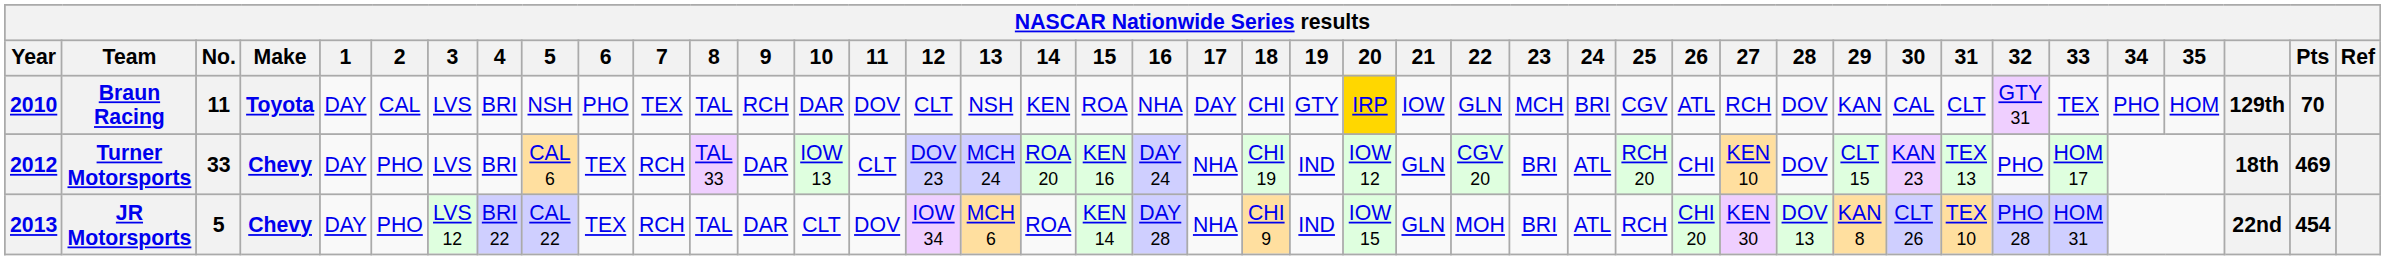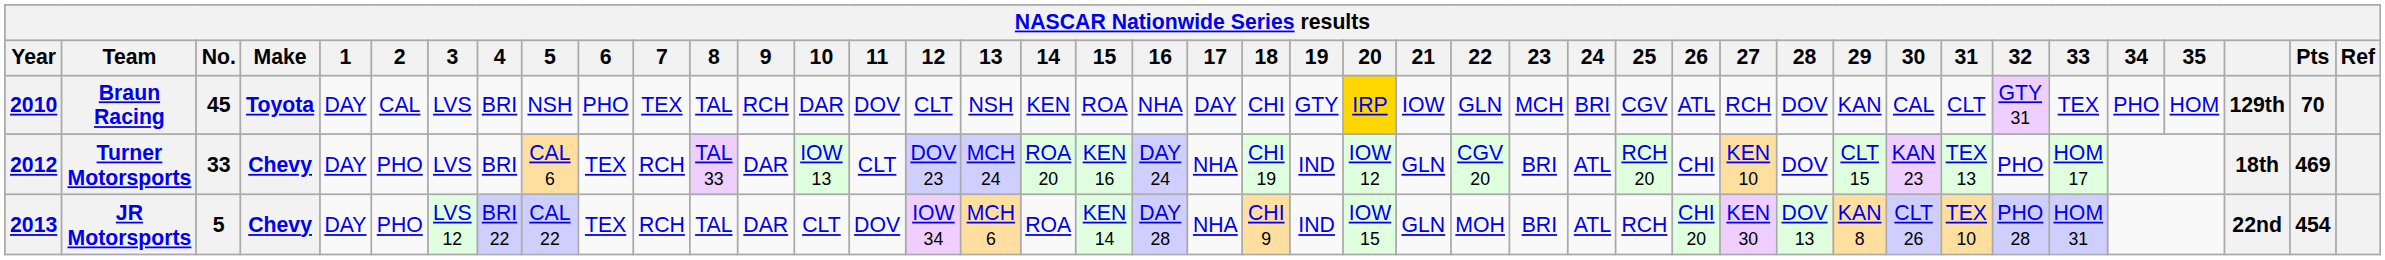 <table class="wikitable" style="text-align:center; font-size:75%">
 <tr>
 <th colspan=45><a href='#'>NASCAR Nationwide Series</a> results</th>
 </tr>
 <tr>
 <th>Year</th>
 <th>Team</th>
 <th>No.</th>
 <th>Make</th>
 <th>1</th>
 <th>2</th>
 <th>3</th>
 <th>4</th>
 <th>5</th>
 <th>6</th>
 <th>7</th>
 <th>8</th>
 <th>9</th>
 <th>10</th>
 <th>11</th>
 <th>12</th>
 <th>13</th>
 <th>14</th>
 <th>15</th>
 <th>16</th>
 <th>17</th>
 <th>18</th>
 <th>19</th>
 <th>20</th>
 <th>21</th>
 <th>22</th>
 <th>23</th>
 <th>24</th>
 <th>25</th>
 <th>26</th>
 <th>27</th>
 <th>28</th>
 <th>29</th>
 <th>30</th>
 <th>31</th>
 <th>32</th>
 <th>33</th>
 <th>34</th>
 <th>35</th>
 <th></th>
 <th>Pts</th>
 <th>Ref</th>
 </tr>
 <tr>
 <th><a href='#'>2010</a></th>
 <th><a href='#'>Braun Racing</a></th>
-<th>11</th>
+<th>45</th>
 <th><a href='#'>Toyota</a></th>
 <td><a href='#'>DAY</a></td>
 <td><a href='#'>CAL</a></td>
 <td><a href='#'>LVS</a></td>
 <td><a href='#'>BRI</a></td>
 <td><a href='#'>NSH</a></td>
 <td><a href='#'>PHO</a></td>
 <td><a href='#'>TEX</a></td>
 <td><a href='#'>TAL</a></td>
 <td><a href='#'>RCH</a></td>
 <td><a href='#'>DAR</a></td>
 <td><a href='#'>DOV</a></td>
 <td><a href='#'>CLT</a></td>
 <td><a href='#'>NSH</a></td>
 <td><a href='#'>KEN</a></td>
 <td><a href='#'>ROA</a></td>
 <td><a href='#'>NHA</a></td>
 <td><a href='#'>DAY</a></td>
 <td><a href='#'>CHI</a></td>
 <td><a href='#'>GTY</a></td>
 <td style="background: gold;"><a href='#'>IRP</a></td>
 <td><a href='#'>IOW</a></td>
 <td><a href='#'>GLN</a></td>
 <td><a href='#'>MCH</a></td>
 <td><a href='#'>BRI</a></td>
 <td><a href='#'>CGV</a></td>
 <td><a href='#'>ATL</a></td>
 <td><a href='#'>RCH</a></td>
 <td><a href='#'>DOV</a></td>
 <td><a href='#'>KAN</a></td>
 <td><a href='#'>CAL</a></td>
 <td><a href='#'>CLT</a></td>
 <td style="background:#EFCFFF;"><a href='#'>GTY</a><br><small>31</small></td>
 <td><a href='#'>TEX</a></td>
 <td><a href='#'>PHO</a></td>
 <td><a href='#'>HOM</a></td>
 <th>129th</th>
 <th>70</th>
 <th></th>
 </tr>
 <tr>
 <th><a href='#'>2012</a></th>
 <th><a href='#'>Turner Motorsports</a></th>
 <th>33</th>
 <th><a href='#'>Chevy</a></th>
 <td><a href='#'>DAY</a></td>
 <td><a href='#'>PHO</a></td>
 <td><a href='#'>LVS</a></td>
 <td><a href='#'>BRI</a></td>
 <td style="background:#FFDF9F;"><a href='#'>CAL</a><br><small>6</small></td>
 <td><a href='#'>TEX</a></td>
 <td><a href='#'>RCH</a></td>
 <td style="background:#EFCFFF;"><a href='#'>TAL</a><br><small>33</small></td>
 <td><a href='#'>DAR</a></td>
 <td style="background:#DFFFDF;"><a href='#'>IOW</a><br><small>13</small></td>
 <td><a href='#'>CLT</a></td>
 <td style="background:#CFCFFF;"><a href='#'>DOV</a><br><small>23</small></td>
 <td style="background:#CFCFFF;"><a href='#'>MCH</a><br><small>24</small></td>
 <td style="background:#DFFFDF;"><a href='#'>ROA</a><br><small>20</small></td>
 <td style="background:#DFFFDF;"><a href='#'>KEN</a><br><small>16</small></td>
 <td style="background:#CFCFFF;"><a href='#'>DAY</a><br><small>24</small></td>
 <td><a href='#'>NHA</a></td>
 <td style="background:#DFFFDF;"><a href='#'>CHI</a><br><small>19</small></td>
 <td><a href='#'>IND</a></td>
 <td style="background:#DFFFDF;"><a href='#'>IOW</a><br><small>12</small></td>
 <td><a href='#'>GLN</a></td>
 <td style="background:#DFFFDF;"><a href='#'>CGV</a><br><small>20</small></td>
 <td><a href='#'>BRI</a></td>
 <td><a href='#'>ATL</a></td>
 <td style="background:#DFFFDF;"><a href='#'>RCH</a><br><small>20</small></td>
 <td><a href='#'>CHI</a></td>
 <td style="background:#FFDF9F;"><a href='#'>KEN</a><br><small>10</small></td>
 <td><a href='#'>DOV</a></td>
 <td style="background:#DFFFDF;"><a href='#'>CLT</a><br><small>15</small></td>
 <td style="background:#EFCFFF;"><a href='#'>KAN</a><br><small>23</small></td>
 <td style="background:#DFFFDF;"><a href='#'>TEX</a><br><small>13</small></td>
 <td><a href='#'>PHO</a></td>
 <td style="background:#DFFFDF;"><a href='#'>HOM</a><br><small>17</small></td>
 <td colspan=2></td>
 <th>18th</th>
 <th>469</th>
 <th></th>
 </tr>
 <tr>
 <th><a href='#'>2013</a></th>
 <th><a href='#'>JR Motorsports</a></th>
 <th>5</th>
 <th><a href='#'>Chevy</a></th>
 <td><a href='#'>DAY</a></td>
 <td><a href='#'>PHO</a></td>
 <td style="background:#DFFFDF;"><a href='#'>LVS</a><br><small>12</small></td>
 <td style="background:#CFCFFF;"><a href='#'>BRI</a><br><small>22</small></td>
 <td style="background:#CFCFFF;"><a href='#'>CAL</a><br><small>22</small></td>
 <td><a href='#'>TEX</a></td>
 <td><a href='#'>RCH</a></td>
 <td><a href='#'>TAL</a></td>
 <td><a href='#'>DAR</a></td>
 <td><a href='#'>CLT</a></td>
 <td><a href='#'>DOV</a></td>
 <td style="background:#EFCFFF;"><a href='#'>IOW</a><br><small>34</small></td>
 <td style="background:#FFDF9F;"><a href='#'>MCH</a><br><small>6</small></td>
 <td><a href='#'>ROA</a></td>
 <td style="background:#DFFFDF;"><a href='#'>KEN</a><br><small>14</small></td>
 <td style="background:#CFCFFF;"><a href='#'>DAY</a><br><small>28</small></td>
 <td><a href='#'>NHA</a></td>
 <td style="background:#FFDF9F;"><a href='#'>CHI</a><br><small>9</small></td>
 <td><a href='#'>IND</a></td>
 <td style="background:#DFFFDF;"><a href='#'>IOW</a><br><small>15</small></td>
 <td><a href='#'>GLN</a></td>
 <td><a href='#'>MOH</a></td>
 <td><a href='#'>BRI</a></td>
 <td><a href='#'>ATL</a></td>
 <td><a href='#'>RCH</a></td>
 <td style="background:#DFFFDF;"><a href='#'>CHI</a><br><small>20</small></td>
 <td style="background:#EFCFFF;"><a href='#'>KEN</a><br><small>30</small></td>
 <td style="background:#DFFFDF;"><a href='#'>DOV</a><br><small>13</small></td>
 <td style="background:#FFDF9F;"><a href='#'>KAN</a><br><small>8</small></td>
 <td style="background:#CFCFFF;"><a href='#'>CLT</a><br><small>26</small></td>
 <td style="background:#FFDF9F;"><a href='#'>TEX</a><br><small>10</small></td>
 <td style="background:#CFCFFF;"><a href='#'>PHO</a><br><small>28</small></td>
 <td style="background:#CFCFFF;"><a href='#'>HOM</a><br><small>31</small></td>
 <td colspan=2></td>
 <th>22nd</th>
 <th>454</th>
 <th></th>
 </tr>
 </table>
